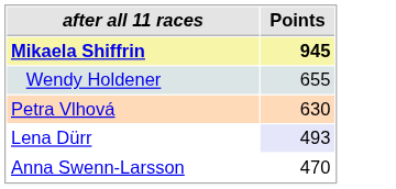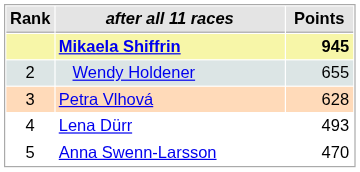 <table cellspacing="1" cellpadding="3" style="border:1px solid #aaa; font-size:86%;">
 <tr style="background:#e4e4e4;">
+<th style="border-bottom:1px solid #aaa; width:10px;">Rank</th>
 <th style="border-bottom:1px solid #aaa; width:185px; white-space:nowrap;"><em>after all 11 races</em></th>
 <th style="border-bottom:1px solid #aaa; width:50px;">Points</th>
 </tr>
 <tr style="background:#f7f6a8;">
+<td style="text-align:center;"></td>
 <td> <strong><a href='#'>Mikaela Shiffrin</a></strong></td>
 <td align="right"><strong>945</strong></td>
 </tr>
 <tr style="background:#dce5e5;">
+<td style="text-align:center;">2</td>
 <td>   <a href='#'>Wendy Holdener</a></td>
 <td align="right">655</td>
 </tr>
 <tr style="background:#ffdab9;">
+<td style="text-align:center;">3</td>
 <td> <a href='#'>Petra Vlhová</a></td>
-<td align="right">630</td>
+<td align="right">628</td>
 </tr>
 <tr>
+<td style="text-align:center;">4</td>
 <td> <a href='#'>Lena Dürr</a></td>
-<td align="right" style="background: lavender;">493</td>
+<td align="right">493</td>
 </tr>
 <tr>
+<td style="text-align:center;">5</td>
 <td> <a href='#'>Anna Swenn-Larsson</a></td>
 <td align="right">470</td>
 </tr>
 </table>
